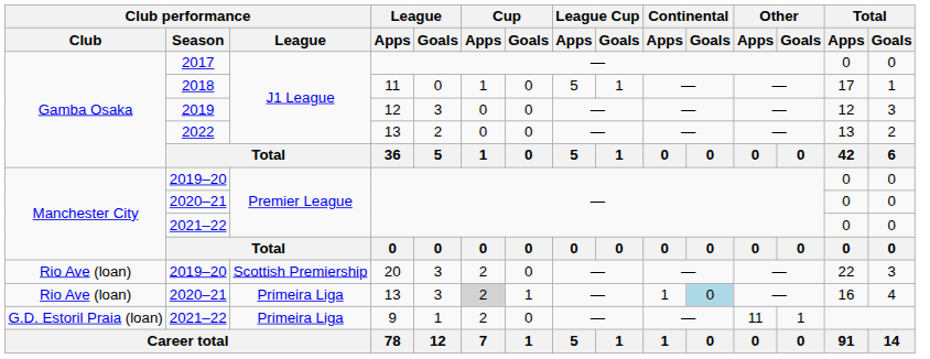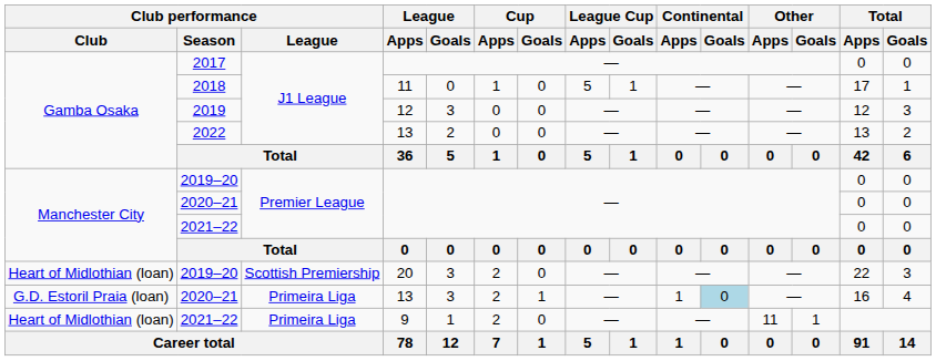 <table class="wikitable" style="text-align:center">
 <tr>
 <th colspan="3">Club performance</th>
 <th colspan="2">League</th>
 <th colspan="2">Cup</th>
 <th colspan="2">League Cup</th>
 <th colspan="2">Continental</th>
 <th colspan="2">Other</th>
 <th colspan="2">Total</th>
 </tr>
 <tr>
 <th>Club</th>
 <th>Season</th>
 <th>League</th>
 <th>Apps</th>
 <th>Goals</th>
 <th>Apps</th>
 <th>Goals</th>
 <th>Apps</th>
 <th>Goals</th>
 <th>Apps</th>
 <th>Goals</th>
 <th>Apps</th>
 <th>Goals</th>
 <th>Apps</th>
 <th>Goals</th>
 </tr>
 <tr>
 <td rowspan="5"><a href='#'>Gamba Osaka</a></td>
 <td><a href='#'>2017</a></td>
 <td rowspan="4"><a href='#'>J1 League</a></td>
 <td colspan="10">—</td>
 <td>0</td>
 <td>0</td>
 </tr>
 <tr>
 <td><a href='#'>2018</a></td>
 <td>11</td>
 <td>0</td>
 <td>1</td>
 <td>0</td>
 <td>5</td>
 <td>1</td>
 <td colspan="2">—</td>
 <td colspan="2">—</td>
 <td>17</td>
 <td>1</td>
 </tr>
 <tr>
 <td><a href='#'>2019</a></td>
 <td>12</td>
 <td>3</td>
 <td>0</td>
 <td>0</td>
 <td colspan="2">—</td>
 <td colspan="2">—</td>
 <td colspan="2">—</td>
 <td>12</td>
 <td>3</td>
 </tr>
 <tr>
 <td><a href='#'>2022</a></td>
 <td>13</td>
 <td>2</td>
 <td>0</td>
 <td>0</td>
 <td colspan="2">—</td>
 <td colspan="2">—</td>
 <td colspan="2">—</td>
 <td>13</td>
 <td>2</td>
 </tr>
 <tr>
 <th colspan="2">Total</th>
 <th>36</th>
 <th>5</th>
 <th>1</th>
 <th>0</th>
 <th>5</th>
 <th>1</th>
 <th>0</th>
 <th>0</th>
 <th>0</th>
 <th>0</th>
 <th>42</th>
 <th>6</th>
 </tr>
 <tr>
 <td rowspan="4"><a href='#'>Manchester City</a></td>
 <td><a href='#'>2019–20</a></td>
 <td rowspan="3"><a href='#'>Premier League</a></td>
 <td colspan="10" rowspan="3">—</td>
 <td>0</td>
 <td>0</td>
 </tr>
 <tr>
 <td><a href='#'>2020–21</a></td>
 <td>0</td>
 <td>0</td>
 </tr>
 <tr>
 <td><a href='#'>2021–22</a></td>
 <td>0</td>
 <td>0</td>
 </tr>
 <tr>
 <th colspan="2">Total</th>
 <th>0</th>
 <th>0</th>
 <th>0</th>
 <th>0</th>
 <th>0</th>
 <th>0</th>
 <th>0</th>
 <th>0</th>
 <th>0</th>
 <th>0</th>
 <th>0</th>
 <th>0</th>
 </tr>
 <tr>
-<td><a href='#'>Rio Ave</a> (loan)</td>
+<td><a href='#'>Heart of Midlothian</a> (loan)</td>
 <td><a href='#'>2019–20</a></td>
 <td rowspan="1"><a href='#'>Scottish Premiership</a></td>
 <td>20</td>
 <td>3</td>
 <td>2</td>
 <td>0</td>
 <td colspan="2">—</td>
 <td colspan="2">—</td>
 <td colspan="2">—</td>
 <td>22</td>
 <td>3</td>
 </tr>
 <tr>
-<td><a href='#'>Rio Ave</a> (loan)</td>
+<td><a href='#'>G.D. Estoril Praia</a> (loan)</td>
 <td><a href='#'>2020–21</a></td>
 <td rowspan="1"><a href='#'>Primeira Liga</a></td>
 <td>13</td>
 <td>3</td>
-<td style="background: lightgrey;">2</td>
+<td>2</td>
 <td>1</td>
 <td colspan="2">—</td>
 <td>1</td>
 <td style="background: lightblue;">0</td>
 <td colspan="2">—</td>
 <td>16</td>
 <td>4</td>
 </tr>
 <tr>
-<td><a href='#'>G.D. Estoril Praia</a> (loan)</td>
+<td><a href='#'>Heart of Midlothian</a> (loan)</td>
 <td><a href='#'>2021–22</a></td>
 <td rowspan="1"><a href='#'>Primeira Liga</a></td>
 <td>9</td>
 <td>1</td>
 <td>2</td>
 <td>0</td>
 <td colspan="2">—</td>
 <td colspan="2">—</td>
 <td>11</td>
 <td>1</td>
 </tr>
 <tr>
 <th colspan="3">Career total</th>
 <th>78</th>
 <th>12</th>
 <th>7</th>
 <th>1</th>
 <th>5</th>
 <th>1</th>
 <th>1</th>
 <th>0</th>
 <th>0</th>
 <th>0</th>
 <th>91</th>
 <th>14</th>
 </tr>
 </table>
